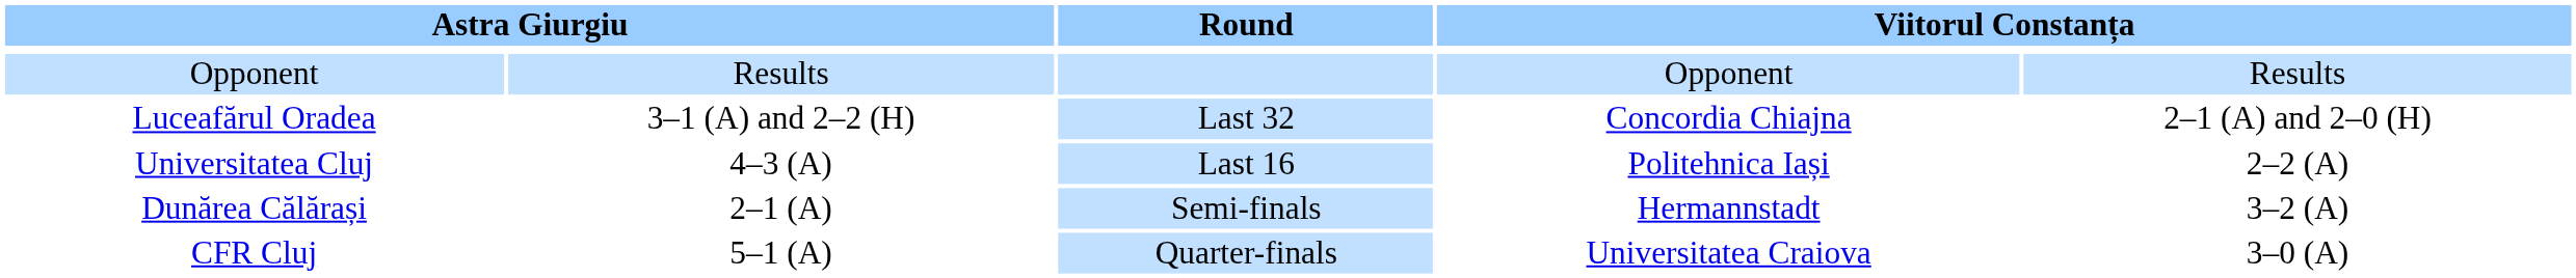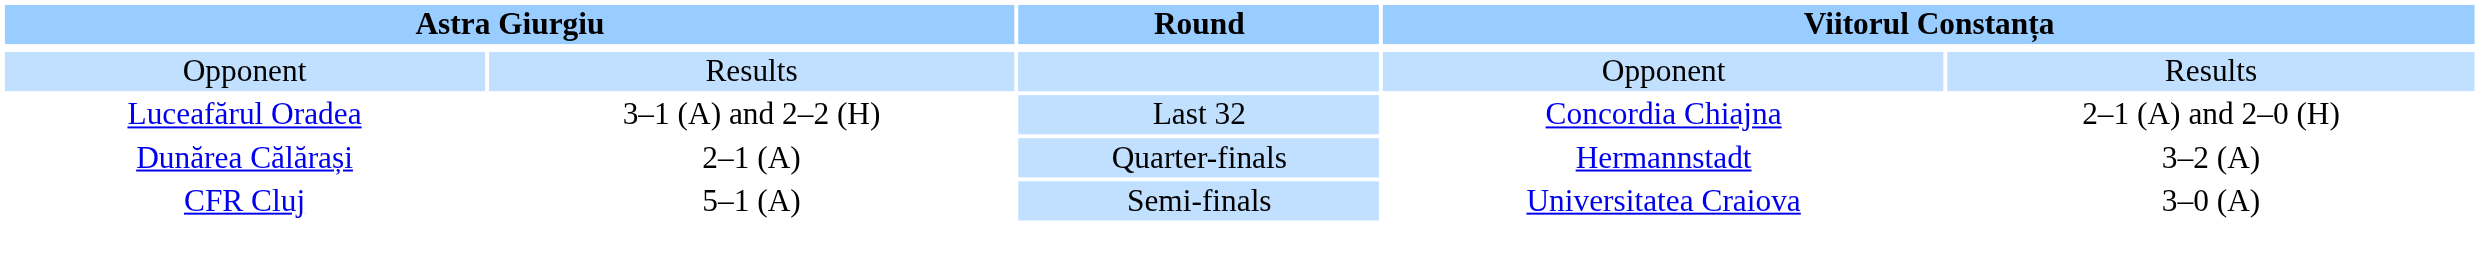 <table width="100%" style="text-align:center">
 <tr valign=top bgcolor=#99ccff>
 <th colspan=2 style="width:1*">Astra Giurgiu</th>
 <th><strong>Round</strong></th>
 <th colspan=2 style="width:1*">Viitorul Constanța</th>
 </tr>
 <tr>
 </tr>
 <tr valign=top bgcolor=#c1e0ff>
 <td>Opponent</td>
 <td>Results</td>
 <td bgcolor=#c1e0ff></td>
 <td>Opponent</td>
 <td>Results</td>
 </tr>
 <tr>
 <td><a href='#'>Luceafărul Oradea</a></td>
 <td>3–1 (A) and 2–2 (H)</td>
 <td bgcolor=#c1e0ff>Last 32</td>
 <td><a href='#'>Concordia Chiajna</a></td>
 <td>2–1 (A) and 2–0 (H)</td>
 </tr>
 <tr>
-<td><a href='#'>Universitatea Cluj</a></td>
-<td>4–3  (A)</td>
-<td bgcolor=#c1e0ff>Last 16</td>
-<td><a href='#'>Politehnica Iași</a></td>
-<td>2–2   (A)</td>
-</tr>
-<tr>
 <td><a href='#'>Dunărea Călărași</a></td>
 <td>2–1  (A)</td>
-<td bgcolor=#c1e0ff>Semi-finals</td>
+<td bgcolor=#c1e0ff>Quarter-finals</td>
 <td><a href='#'>Hermannstadt</a></td>
 <td>3–2  (A)</td>
 </tr>
 <tr>
 <td><a href='#'>CFR Cluj</a></td>
 <td>5–1 (A)</td>
-<td bgcolor=#c1e0ff>Quarter-finals</td>
+<td bgcolor=#c1e0ff>Semi-finals</td>
 <td><a href='#'>Universitatea Craiova</a></td>
 <td>3–0 (A)</td>
 </tr>
 </table>
